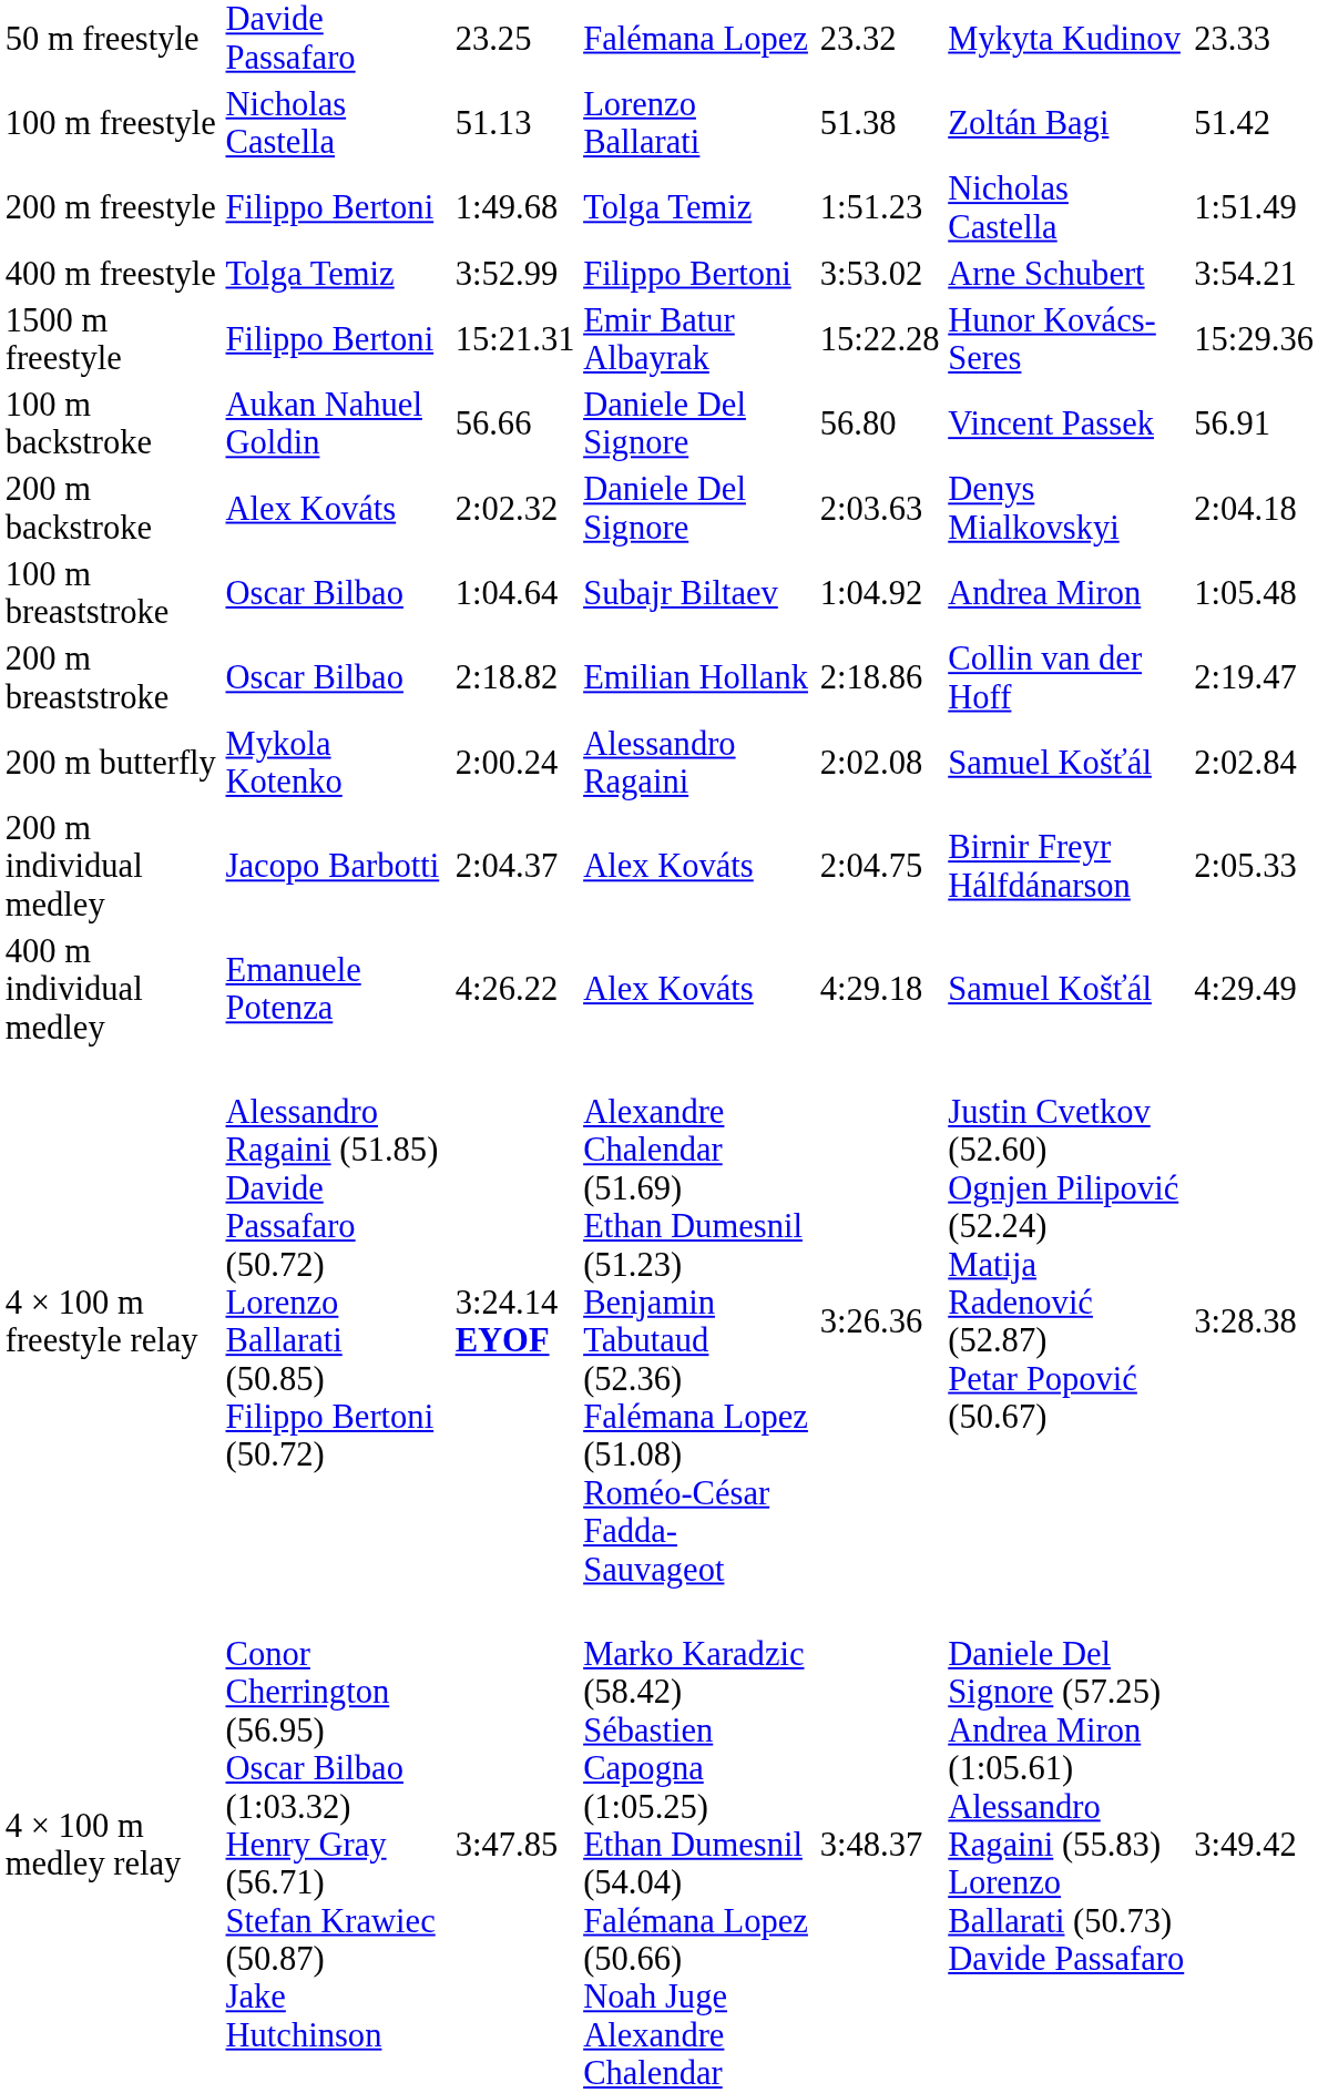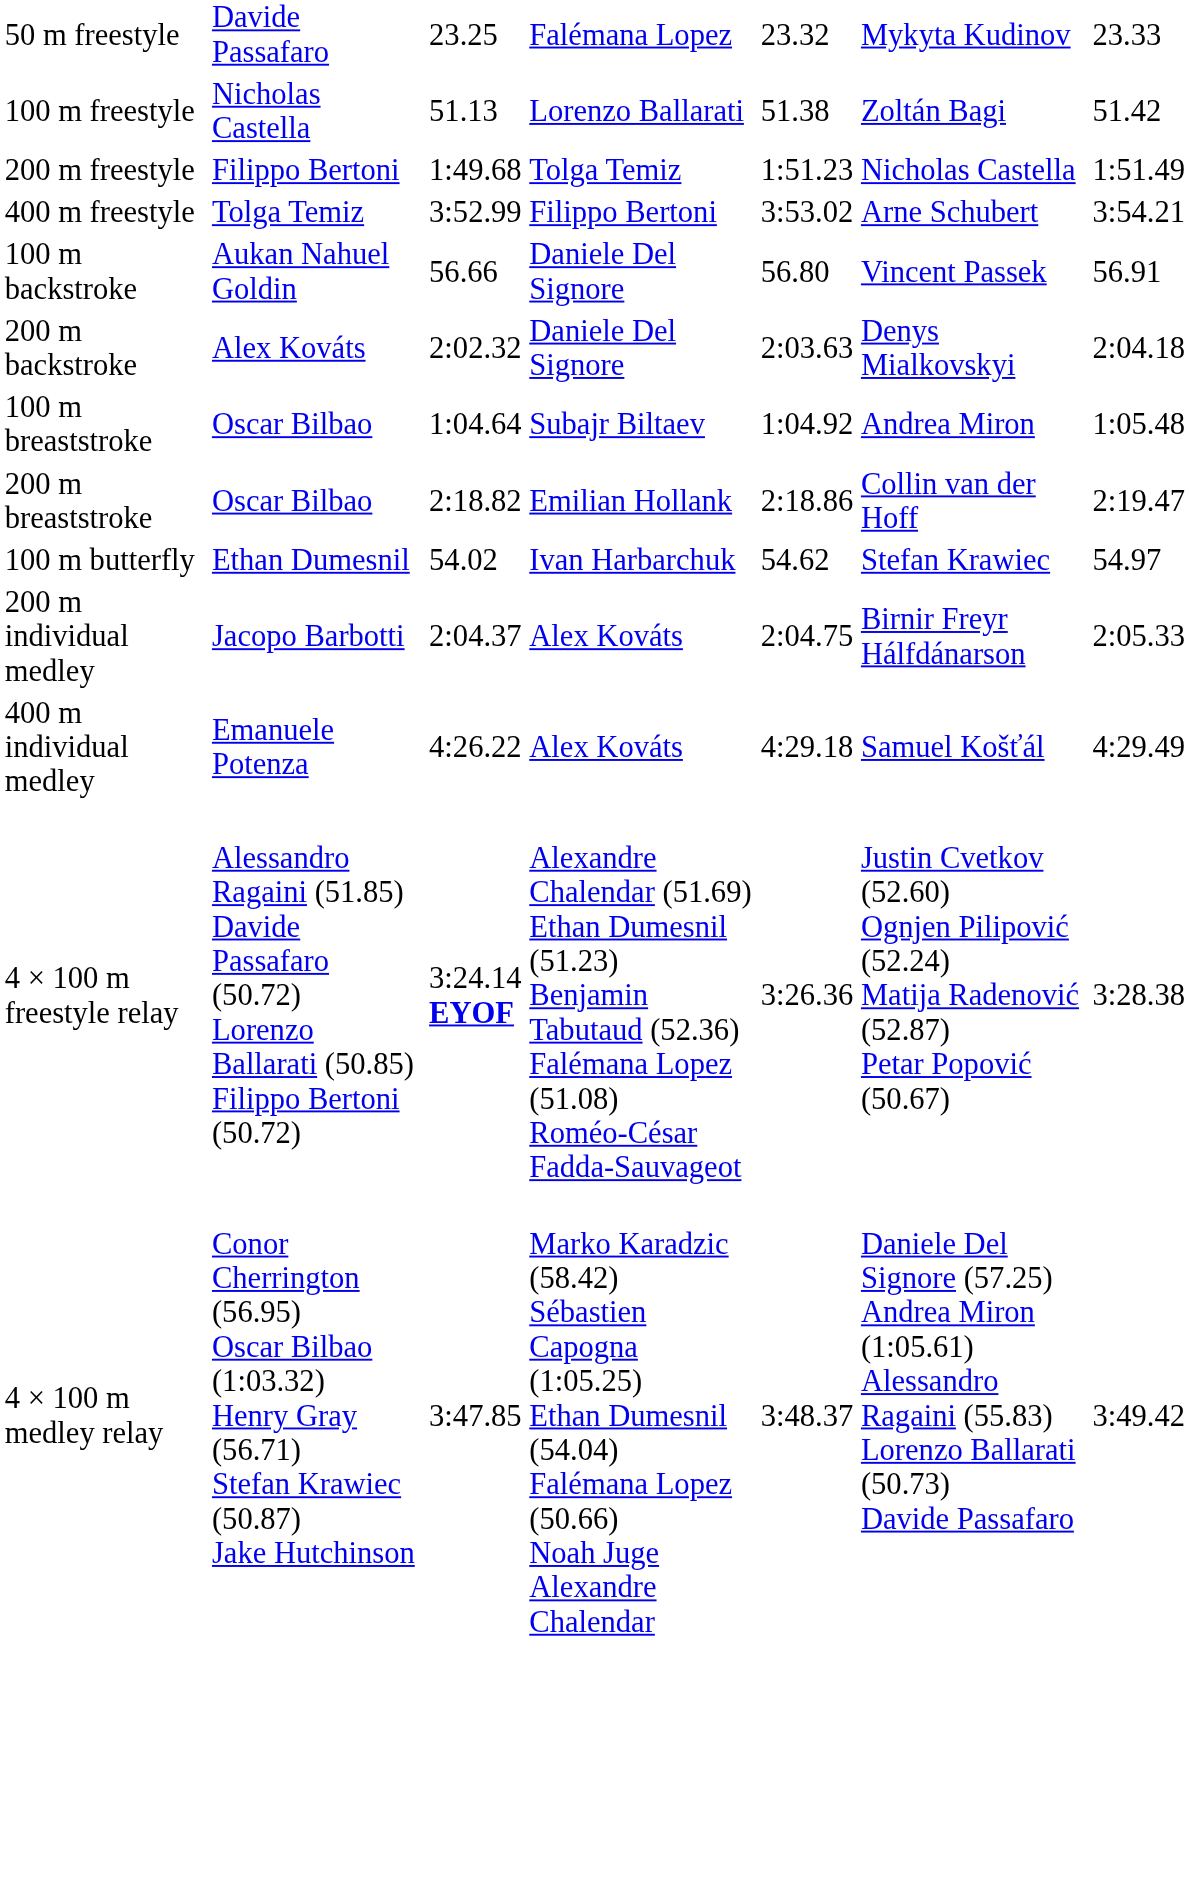 <table>
 <tr>
 <td>50 m freestyle</td>
 <td><a href='#'>Davide Passafaro</a><br></td>
 <td>23.25</td>
 <td><a href='#'>Falémana Lopez</a><br></td>
 <td>23.32</td>
 <td><a href='#'>Mykyta Kudinov</a><br></td>
 <td>23.33</td>
 </tr>
 <tr>
 <td>100 m freestyle</td>
 <td><a href='#'>Nicholas Castella</a><br></td>
 <td>51.13</td>
 <td><a href='#'>Lorenzo Ballarati</a><br></td>
 <td>51.38</td>
 <td><a href='#'>Zoltán Bagi</a><br></td>
 <td>51.42</td>
 </tr>
 <tr>
 <td>200 m freestyle</td>
 <td><a href='#'>Filippo Bertoni</a><br></td>
 <td>1:49.68</td>
 <td><a href='#'>Tolga Temiz</a><br></td>
 <td>1:51.23</td>
 <td><a href='#'>Nicholas Castella</a><br></td>
 <td>1:51.49</td>
 </tr>
 <tr>
 <td>400 m freestyle</td>
 <td><a href='#'>Tolga Temiz</a><br></td>
 <td>3:52.99</td>
 <td><a href='#'>Filippo Bertoni</a><br></td>
 <td>3:53.02</td>
 <td><a href='#'>Arne Schubert</a><br></td>
 <td>3:54.21</td>
 </tr>
 <tr>
-<td>1500 m freestyle</td>
-<td><a href='#'>Filippo Bertoni</a><br></td>
-<td>15:21.31</td>
-<td><a href='#'>Emir Batur Albayrak</a><br></td>
-<td>15:22.28</td>
-<td><a href='#'>Hunor Kovács-Seres</a><br></td>
-<td>15:29.36</td>
-</tr>
-<tr>
 <td>100 m backstroke</td>
 <td><a href='#'>Aukan Nahuel Goldin</a><br></td>
 <td>56.66</td>
 <td><a href='#'>Daniele Del Signore</a><br></td>
 <td>56.80</td>
 <td><a href='#'>Vincent Passek</a><br></td>
 <td>56.91</td>
 </tr>
 <tr>
 <td>200 m backstroke</td>
 <td><a href='#'>Alex Kováts</a><br></td>
 <td>2:02.32</td>
 <td><a href='#'>Daniele Del Signore</a><br></td>
 <td>2:03.63</td>
 <td><a href='#'>Denys Mialkovskyi</a><br></td>
 <td>2:04.18</td>
 </tr>
 <tr>
 <td>100 m breaststroke</td>
 <td><a href='#'>Oscar Bilbao</a><br></td>
 <td>1:04.64</td>
 <td><a href='#'>Subajr Biltaev</a><br></td>
 <td>1:04.92</td>
 <td><a href='#'>Andrea Miron</a><br></td>
 <td>1:05.48</td>
 </tr>
 <tr>
 <td>200 m breaststroke</td>
 <td><a href='#'>Oscar Bilbao</a><br></td>
 <td>2:18.82</td>
 <td><a href='#'>Emilian Hollank</a><br></td>
 <td>2:18.86</td>
 <td><a href='#'>Collin van der Hoff</a><br></td>
 <td>2:19.47</td>
 </tr>
 <tr>
-<td>200 m butterfly</td>
-<td><a href='#'>Mykola Kotenko</a><br></td>
-<td>2:00.24</td>
-<td><a href='#'>Alessandro Ragaini</a><br></td>
-<td>2:02.08</td>
-<td><a href='#'>Samuel Košťál</a><br></td>
-<td>2:02.84</td>
+<td>100 m butterfly</td>
+<td><a href='#'>Ethan Dumesnil</a><br></td>
+<td>54.02</td>
+<td><a href='#'>Ivan Harbarchuk</a><br></td>
+<td>54.62</td>
+<td><a href='#'>Stefan Krawiec</a><br></td>
+<td>54.97</td>
 </tr>
 <tr>
 <td>200 m individual medley</td>
 <td><a href='#'>Jacopo Barbotti</a><br></td>
 <td>2:04.37</td>
 <td><a href='#'>Alex Kováts</a><br></td>
 <td>2:04.75</td>
 <td><a href='#'>Birnir Freyr Hálfdánarson</a><br></td>
 <td>2:05.33</td>
 </tr>
 <tr>
 <td>400 m individual medley</td>
 <td><a href='#'>Emanuele Potenza</a><br></td>
 <td>4:26.22</td>
 <td><a href='#'>Alex Kováts</a><br></td>
 <td>4:29.18</td>
 <td><a href='#'>Samuel Košťál</a><br></td>
 <td>4:29.49</td>
 </tr>
 <tr>
 <td>4 × 100 m freestyle relay</td>
 <td valign=top><br><a href='#'>Alessandro Ragaini</a> (51.85)<br><a href='#'>Davide Passafaro</a> (50.72)<br><a href='#'>Lorenzo Ballarati</a> (50.85)<br><a href='#'>Filippo Bertoni</a> (50.72)</td>
 <td>3:24.14<br><strong><a href='#'>EYOF</a></strong></td>
 <td valign=top><br><a href='#'>Alexandre Chalendar</a> (51.69)<br><a href='#'>Ethan Dumesnil</a> (51.23)<br><a href='#'>Benjamin Tabutaud</a> (52.36)<br><a href='#'>Falémana Lopez</a> (51.08)<br><a href='#'>Roméo-César Fadda-Sauvageot</a></td>
 <td>3:26.36</td>
 <td valign=top><br><a href='#'>Justin Cvetkov</a> (52.60)<br><a href='#'>Ognjen Pilipović</a> (52.24)<br><a href='#'>Matija Radenović</a> (52.87)<br><a href='#'>Petar Popović</a> (50.67)</td>
 <td>3:28.38</td>
 </tr>
 <tr>
 <td>4 × 100 m medley relay</td>
 <td valign=top><br><a href='#'>Conor Cherrington</a> (56.95)<br><a href='#'>Oscar Bilbao</a> (1:03.32)<br><a href='#'>Henry Gray</a> (56.71)<br><a href='#'>Stefan Krawiec</a> (50.87)<br><a href='#'>Jake Hutchinson</a></td>
 <td>3:47.85</td>
 <td valign=top><br><a href='#'>Marko Karadzic</a> (58.42)<br><a href='#'>Sébastien Capogna</a> (1:05.25)<br><a href='#'>Ethan Dumesnil</a> (54.04)<br><a href='#'>Falémana Lopez</a> (50.66)<br><a href='#'>Noah Juge</a><br><a href='#'>Alexandre Chalendar</a></td>
 <td>3:48.37</td>
 <td valign=top><br><a href='#'>Daniele Del Signore</a> (57.25)<br><a href='#'>Andrea Miron</a> (1:05.61)<br><a href='#'>Alessandro Ragaini</a> (55.83)<br><a href='#'>Lorenzo Ballarati</a> (50.73)<br><a href='#'>Davide Passafaro</a></td>
 <td>3:49.42</td>
 </tr>
 </table>
